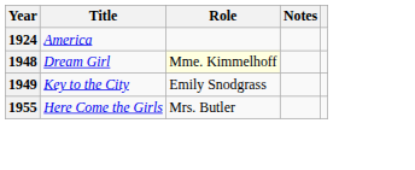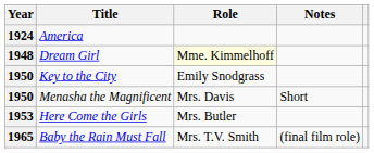 <table class="wikitable plainrowheaders sortable" style="margin-right: 0;">
 <tr>
 <th scope="col">Year</th>
 <th scope="col">Title</th>
 <th scope="col">Role</th>
 <th scope="col" class="unsortable">Notes</th>
 <th scope="col" class="unsortable"></th>
 </tr>
 <tr>
 <th scope="row">1924</th>
 <td><em><a href='#'>America</a></em></td>
 <td></td>
 <td></td>
 <td style="text-align:center;"></td>
 </tr>
 <tr>
 <th scope="row">1948</th>
 <td><em><a href='#'>Dream Girl</a></em></td>
 <td style="background: lightyellow;">Mme. Kimmelhoff</td>
 <td></td>
 <td style="text-align:center;"></td>
 </tr>
 <tr>
-<th scope="row">1949</th>
+<th scope="row">1950</th>
 <td><em><a href='#'>Key to the City</a></em></td>
 <td>Emily Snodgrass</td>
 <td></td>
 <td style="text-align:center;"></td>
 </tr>
 <tr>
-<th scope="row">1955</th>
+<th scope="row">1950</th>
+<td><em>Menasha the Magnificent</em></td>
+<td>Mrs. Davis</td>
+<td>Short</td>
+<td style="text-align:center;"></td>
+</tr>
+<tr>
+<th scope="row">1953</th>
 <td><em><a href='#'>Here Come the Girls</a></em></td>
 <td>Mrs. Butler</td>
 <td></td>
 <td style="text-align:center;"></td>
 </tr>
+<tr>
+<th scope="row">1965</th>
+<td><em><a href='#'>Baby the Rain Must Fall</a></em></td>
+<td>Mrs. T.V. Smith</td>
+<td>(final film role)</td>
+<td style="text-align:center;"></td>
+</tr>
 </table>
